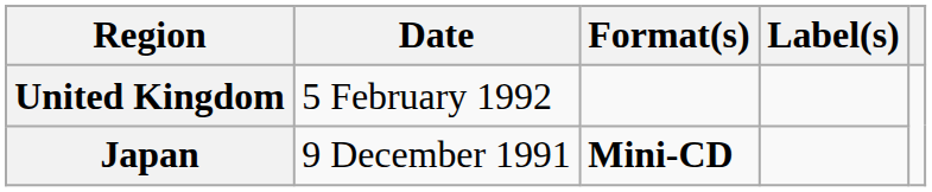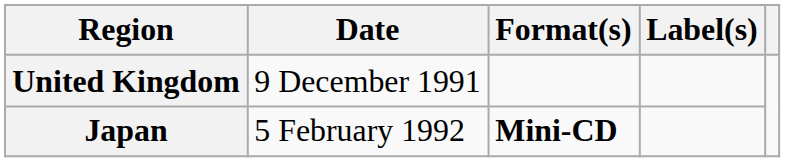 <table class="wikitable plainrowheaders">
 <tr>
 <th scope="col">Region</th>
 <th scope="col">Date</th>
 <th scope="col">Format(s)</th>
 <th scope="col">Label(s)</th>
 <th scope="col"></th>
 </tr>
 <tr>
 <th scope="row">United Kingdom</th>
-<td>5 February 1992</td>
+<td>9 December 1991</td>
 <td></td>
 <td></td>
 </tr>
 <tr>
 <th scope="row">Japan</th>
-<td>9 December 1991</td>
+<td>5 February 1992</td>
 <td><strong>Mini-CD</strong></td>
 <td></td>
 </tr>
 </table>
